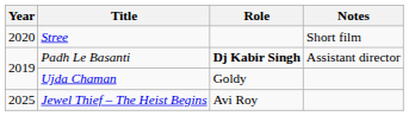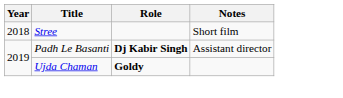 <table class="wikitable plainrowheaders sortable">
 <tr>
 <th>Year</th>
 <th>Title</th>
 <th>Role</th>
 <th>Notes</th>
 </tr>
 <tr>
-<td>2020</td>
+<td>2018</td>
 <td scope="row"><em><a href='#'>Stree</a></em></td>
 <td></td>
 <td>Short film</td>
 </tr>
 <tr>
 <td rowspan=2>2019</td>
 <td scope="row"><em>Padh Le Basanti</em></td>
 <td><strong>Dj Kabir Singh</strong></td>
 <td>Assistant director</td>
 </tr>
 <tr>
 <td scope="row"><em><a href='#'>Ujda Chaman</a></em></td>
-<td>Goldy</td>
-<td></td>
-</tr>
-<tr>
-<td>2025</td>
-<td scope="row"><em><a href='#'>Jewel Thief – The Heist Begins</a></em></td>
-<td>Avi Roy</td>
+<td><strong>Goldy</strong></td>
 <td></td>
 </tr>
 </table>
